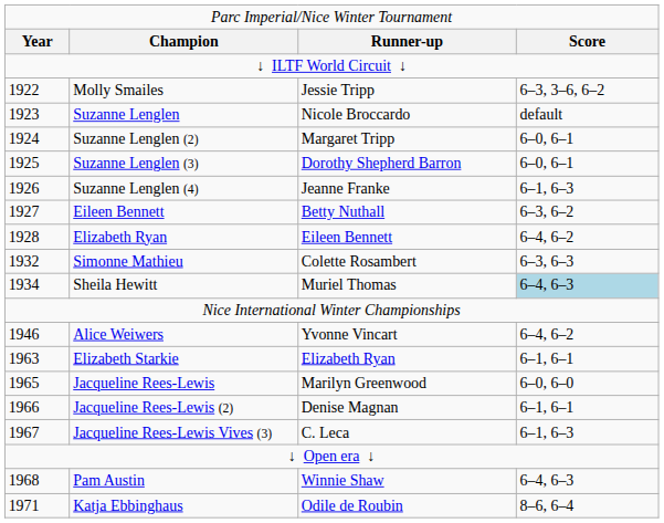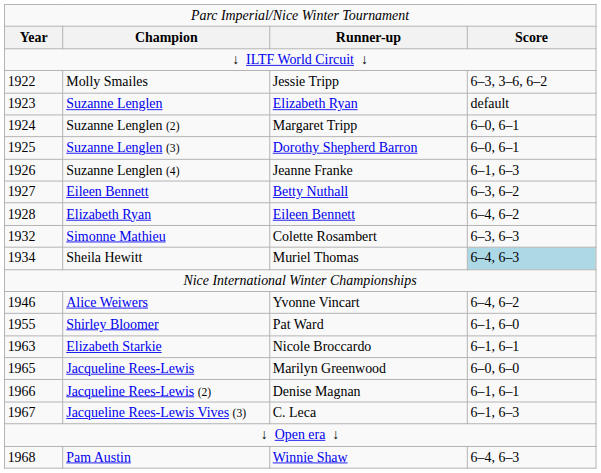 <table class="wikitable">
 <tr>
 <td colspan=4 align=center><em>Parc Imperial/Nice Winter Tournament </em></td>
 </tr>
 <tr>
 <th style="width:60px;">Year</th>
 <th style="width:230px;">Champion</th>
 <th style="width:220px;">Runner-up</th>
 <th style="width:140px;">Score</th>
 </tr>
 <tr>
 <td colspan=4 align=center>↓  <a href='#'>ILTF World Circuit</a>  ↓</td>
 </tr>
 <tr>
 <td>1922</td>
 <td> Molly Smailes</td>
 <td> Jessie Tripp</td>
 <td>6–3, 3–6, 6–2</td>
 </tr>
 <tr>
 <td>1923</td>
 <td>  <a href='#'>Suzanne Lenglen</a></td>
-<td> Nicole Broccardo</td>
+<td>  <a href='#'>Elizabeth Ryan</a></td>
 <td>default</td>
 </tr>
 <tr>
 <td>1924</td>
 <td>  Suzanne Lenglen <small>(2)</small></td>
 <td> Margaret Tripp</td>
 <td>6–0, 6–1</td>
 </tr>
 <tr>
 <td>1925</td>
 <td> <a href='#'>Suzanne Lenglen</a> <small>(3)</small></td>
 <td> <a href='#'>Dorothy Shepherd Barron</a></td>
 <td>6–0, 6–1</td>
 </tr>
 <tr>
 <td>1926</td>
 <td> Suzanne Lenglen <small>(4)</small></td>
 <td> Jeanne Franke</td>
 <td>6–1, 6–3</td>
 </tr>
 <tr>
 <td>1927</td>
 <td>  <a href='#'>Eileen Bennett</a></td>
 <td>  <a href='#'>Betty Nuthall</a></td>
 <td>6–3, 6–2</td>
 </tr>
 <tr>
 <td>1928</td>
 <td>  <a href='#'>Elizabeth Ryan</a></td>
 <td>  <a href='#'>Eileen Bennett</a></td>
 <td>6–4, 6–2</td>
 </tr>
 <tr>
 <td>1932</td>
 <td>  <a href='#'>Simonne Mathieu</a></td>
 <td> Colette Rosambert</td>
 <td>6–3, 6–3</td>
 </tr>
 <tr>
 <td>1934</td>
 <td> Sheila Hewitt</td>
 <td> Muriel Thomas</td>
 <td style="background: lightblue;">6–4, 6–3</td>
 </tr>
 <tr>
 <td colspan=4 align=center><em>Nice International Winter Championships</em></td>
 </tr>
 <tr>
 <td>1946</td>
 <td> <a href='#'>Alice Weiwers</a></td>
 <td> Yvonne Vincart</td>
 <td>6–4, 6–2</td>
 </tr>
 <tr>
+<td>1955</td>
+<td> <a href='#'>Shirley Bloomer</a></td>
+<td> Pat Ward</td>
+<td>6–1, 6–0</td>
+</tr>
+<tr>
 <td>1963</td>
 <td> <a href='#'>Elizabeth Starkie</a></td>
-<td>  <a href='#'>Elizabeth Ryan</a></td>
+<td> Nicole Broccardo</td>
 <td>6–1, 6–1</td>
 </tr>
 <tr>
 <td>1965</td>
 <td>  <a href='#'>Jacqueline Rees-Lewis</a></td>
 <td> Marilyn Greenwood</td>
 <td>6–0, 6–0</td>
 </tr>
 <tr>
 <td>1966</td>
 <td>  <a href='#'>Jacqueline Rees-Lewis</a> <small>(2)</small></td>
 <td>  Denise Magnan</td>
 <td>6–1, 6–1</td>
 </tr>
 <tr>
 <td>1967</td>
 <td> <a href='#'>Jacqueline Rees-Lewis Vives</a> <small>(3)</small></td>
 <td>  C. Leca</td>
 <td>6–1, 6–3</td>
 </tr>
 <tr>
 <td colspan=4 align=center>↓  <a href='#'>Open era</a>  ↓</td>
 </tr>
 <tr>
 <td>1968</td>
 <td> <a href='#'>Pam Austin</a></td>
 <td> <a href='#'>Winnie Shaw</a></td>
 <td>6–4, 6–3</td>
 </tr>
-<tr>
-<td>1971</td>
-<td>  <a href='#'>Katja Ebbinghaus</a></td>
-<td> <a href='#'>Odile de Roubin</a></td>
-<td>8–6, 6–4</td>
-</tr>
 </table>
